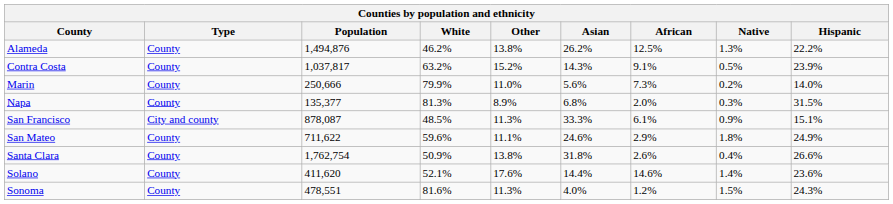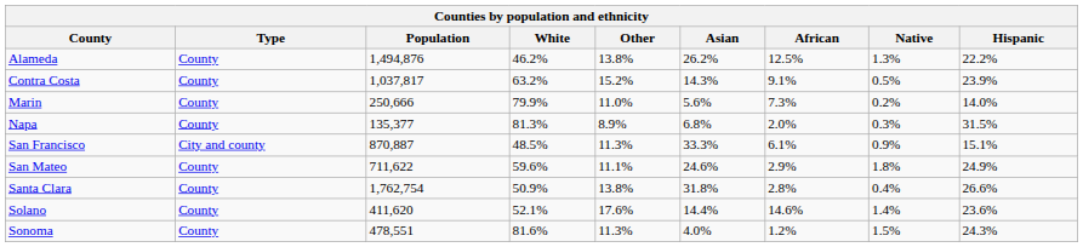 <table class="wikitable sortable mw-collapsible mw-collapsed collapsible collapsed" style="width: 100%">
 <tr>
 <th colspan=9>Counties by population and ethnicity</th>
 </tr>
 <tr>
 <th>County</th>
 <th>Type</th>
 <th data-sort-type="number">Population</th>
 <th data-sort-type="number">White</th>
 <th data-sort-type="number">Other</th>
 <th data-sort-type="number">Asian</th>
 <th data-sort-type="number">African</th>
 <th data-sort-type="number">Native</th>
 <th data-sort-type="number">Hispanic</th>
 </tr>
 <tr>
 <td><a href='#'>Alameda</a></td>
 <td><a href='#'>County</a></td>
 <td>1,494,876</td>
 <td>46.2%</td>
 <td>13.8%</td>
 <td>26.2%</td>
 <td>12.5%</td>
 <td>1.3%</td>
 <td>22.2%</td>
 </tr>
 <tr>
 <td><a href='#'>Contra Costa</a></td>
 <td><a href='#'>County</a></td>
 <td>1,037,817</td>
 <td>63.2%</td>
 <td>15.2%</td>
 <td>14.3%</td>
 <td>9.1%</td>
 <td>0.5%</td>
 <td>23.9%</td>
 </tr>
 <tr>
 <td><a href='#'>Marin</a></td>
 <td><a href='#'>County</a></td>
 <td>250,666</td>
 <td>79.9%</td>
 <td>11.0%</td>
 <td>5.6%</td>
 <td>7.3%</td>
 <td>0.2%</td>
 <td>14.0%</td>
 </tr>
 <tr>
 <td><a href='#'>Napa</a></td>
 <td><a href='#'>County</a></td>
 <td>135,377</td>
 <td>81.3%</td>
 <td>8.9%</td>
 <td>6.8%</td>
 <td>2.0%</td>
 <td>0.3%</td>
 <td>31.5%</td>
 </tr>
 <tr>
 <td><a href='#'>San Francisco</a></td>
 <td><a href='#'>City and county</a></td>
-<td>878,087</td>
+<td>870,887</td>
 <td>48.5%</td>
 <td>11.3%</td>
 <td>33.3%</td>
 <td>6.1%</td>
 <td>0.9%</td>
 <td>15.1%</td>
 </tr>
 <tr>
 <td><a href='#'>San Mateo</a></td>
 <td><a href='#'>County</a></td>
 <td>711,622</td>
 <td>59.6%</td>
 <td>11.1%</td>
 <td>24.6%</td>
 <td>2.9%</td>
 <td>1.8%</td>
 <td>24.9%</td>
 </tr>
 <tr>
 <td><a href='#'>Santa Clara</a></td>
 <td><a href='#'>County</a></td>
 <td>1,762,754</td>
 <td>50.9%</td>
 <td>13.8%</td>
 <td>31.8%</td>
-<td>2.6%</td>
+<td>2.8%</td>
 <td>0.4%</td>
 <td>26.6%</td>
 </tr>
 <tr>
 <td><a href='#'>Solano</a></td>
 <td><a href='#'>County</a></td>
 <td>411,620</td>
 <td>52.1%</td>
 <td>17.6%</td>
 <td>14.4%</td>
 <td>14.6%</td>
 <td>1.4%</td>
 <td>23.6%</td>
 </tr>
 <tr>
 <td><a href='#'>Sonoma</a></td>
 <td><a href='#'>County</a></td>
 <td>478,551</td>
 <td>81.6%</td>
 <td>11.3%</td>
 <td>4.0%</td>
 <td>1.2%</td>
 <td>1.5%</td>
 <td>24.3%</td>
 </tr>
 </table>
